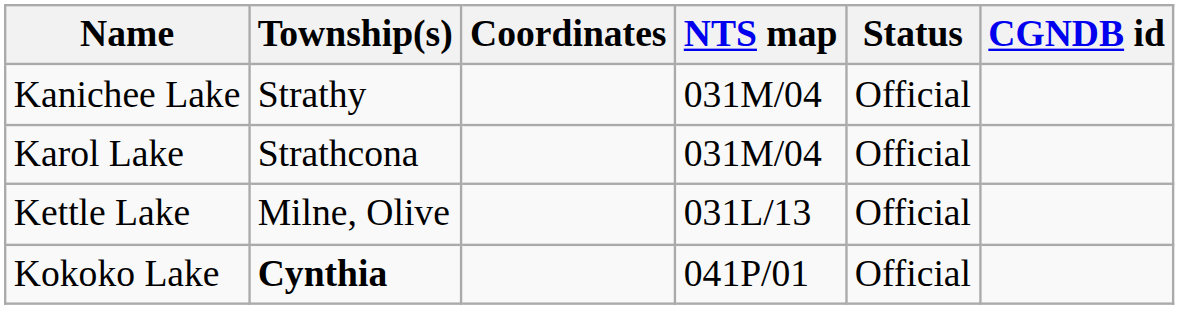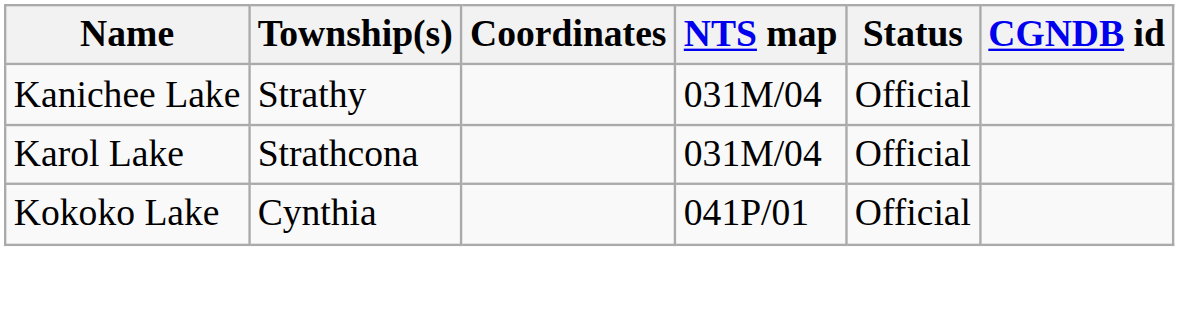 <table class="wikitable sortable">
 <tr>
 <th>Name</th>
 <th>Township(s)</th>
 <th data-sort-type="number">Coordinates</th>
 <th><a href='#'>NTS</a> map</th>
 <th data-sort-type="number">Status</th>
 <th><a href='#'>CGNDB</a> id</th>
 </tr>
 <tr>
 <td>Kanichee Lake</td>
 <td>Strathy</td>
 <td></td>
 <td>031M/04</td>
 <td>Official</td>
 <td></td>
 </tr>
 <tr>
 <td>Karol Lake</td>
 <td>Strathcona</td>
 <td></td>
 <td>031M/04</td>
 <td>Official</td>
 <td></td>
 </tr>
 <tr>
-<td>Kettle Lake</td>
-<td>Milne, Olive</td>
-<td></td>
-<td>031L/13</td>
-<td>Official</td>
-<td></td>
-</tr>
-<tr>
 <td>Kokoko Lake</td>
-<td><strong>Cynthia</strong></td>
+<td>Cynthia</td>
 <td></td>
 <td>041P/01</td>
 <td>Official</td>
 <td></td>
 </tr>
 </table>
